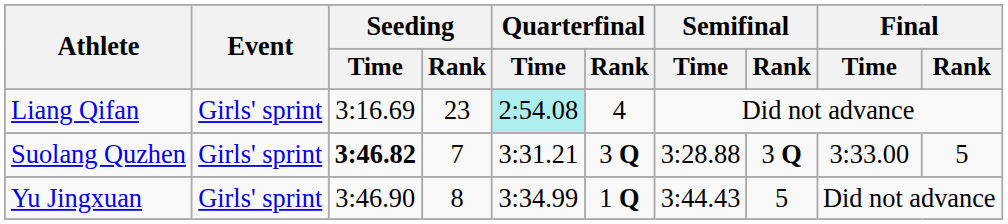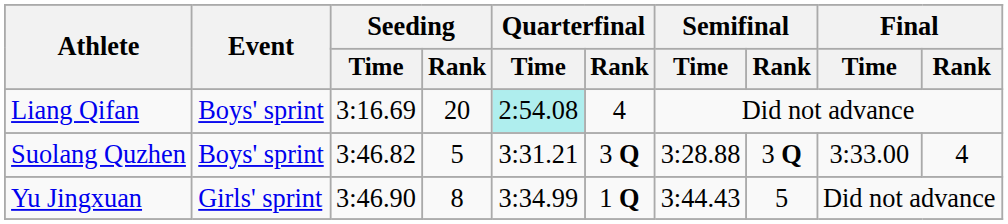 <table class="wikitable" style="font-size:90%">
 <tr>
 <th rowspan="2">Athlete</th>
 <th rowspan="2">Event</th>
 <th colspan="2">Seeding</th>
 <th colspan="2">Quarterfinal</th>
 <th colspan="2">Semifinal</th>
 <th colspan="2">Final</th>
 </tr>
 <tr style="font-size:95%">
 <th>Time</th>
 <th>Rank</th>
 <th>Time</th>
 <th>Rank</th>
 <th>Time</th>
 <th>Rank</th>
 <th>Time</th>
 <th>Rank</th>
 </tr>
 <tr align=center>
 <td align=left><a href='#'>Liang Qifan</a></td>
-<td align=left><a href='#'>Girls' sprint</a></td>
+<td align=left><a href='#'>Boys' sprint</a></td>
 <td>3:16.69</td>
-<td>23</td>
+<td>20</td>
 <td style="background: paleturquoise;">2:54.08</td>
 <td>4</td>
 <td colspan=4>Did not advance</td>
 </tr>
 <tr align=center>
 <td align=left><a href='#'>Suolang Quzhen</a></td>
-<td align=left><a href='#'>Girls' sprint</a></td>
-<td><strong>3:46.82</strong></td>
-<td>7</td>
+<td align=left><a href='#'>Boys' sprint</a></td>
+<td>3:46.82</td>
+<td>5</td>
 <td>3:31.21</td>
 <td>3 <strong>Q</strong></td>
 <td>3:28.88</td>
 <td>3 <strong>Q</strong></td>
 <td>3:33.00</td>
-<td>5</td>
+<td>4</td>
 </tr>
 <tr align=center>
 <td align=left><a href='#'>Yu Jingxuan</a></td>
 <td align=left><a href='#'>Girls' sprint</a></td>
 <td>3:46.90</td>
 <td>8</td>
 <td>3:34.99</td>
 <td>1 <strong>Q</strong></td>
 <td>3:44.43</td>
 <td>5</td>
 <td colspan=2>Did not advance</td>
 </tr>
 </table>
